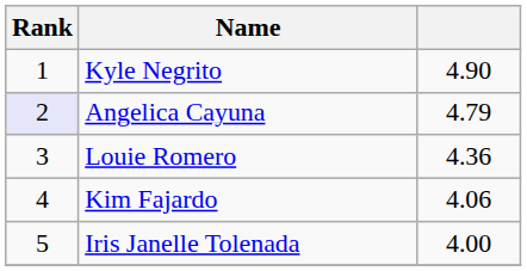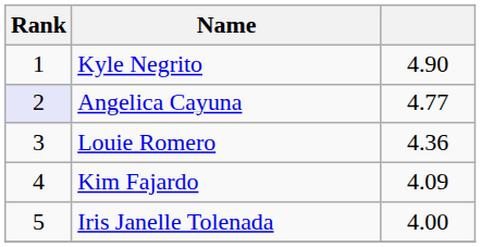 <table class="wikitable" style="font-size:90%">
 <tr>
 <th width=30>Rank</th>
 <th width=180>Name</th>
 <th width=50></th>
 </tr>
 <tr>
 <td style="text-align:center">1</td>
 <td> <a href='#'>Kyle Negrito</a></td>
 <td style="text-align:center">4.90</td>
 </tr>
 <tr>
 <td style="background: lavender; text-align:center">2</td>
 <td> <a href='#'>Angelica Cayuna</a></td>
-<td style="text-align:center">4.79</td>
+<td style="text-align:center">4.77</td>
 </tr>
 <tr>
 <td style="text-align:center">3</td>
 <td> <a href='#'>Louie Romero</a></td>
 <td style="text-align:center">4.36</td>
 </tr>
 <tr>
 <td style="text-align:center">4</td>
 <td> <a href='#'>Kim Fajardo</a></td>
-<td style="text-align:center">4.06</td>
+<td style="text-align:center">4.09</td>
 </tr>
 <tr>
 <td style="text-align:center">5</td>
 <td> <a href='#'>Iris Janelle Tolenada</a></td>
 <td style="text-align:center">4.00</td>
 </tr>
 <tr>
 </tr>
 </table>
